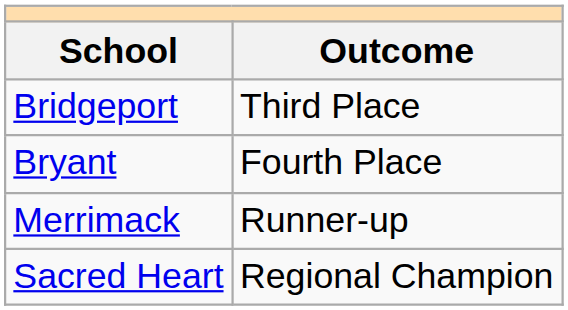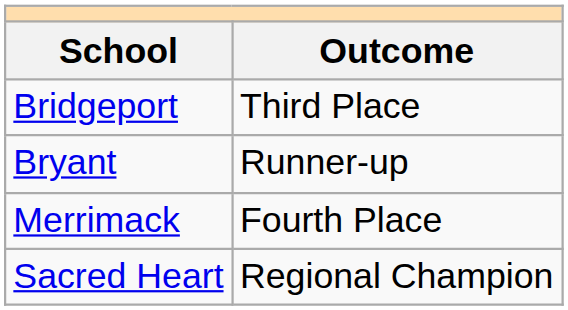 <table class="wikitable" style="float:left; margin-right:1em;">
 <tr>
 <th colspan="3" style="background:#ffdead;"></th>
 </tr>
 <tr>
 <th>School</th>
 <th>Outcome</th>
 </tr>
 <tr>
 <td><a href='#'>Bridgeport</a></td>
 <td>Third Place</td>
 </tr>
 <tr>
 <td><a href='#'>Bryant</a></td>
-<td>Fourth Place</td>
+<td>Runner-up</td>
 </tr>
 <tr>
 <td><a href='#'>Merrimack</a></td>
-<td>Runner-up</td>
+<td>Fourth Place</td>
 </tr>
 <tr>
 <td><a href='#'>Sacred Heart</a></td>
 <td>Regional Champion</td>
 </tr>
 </table>
